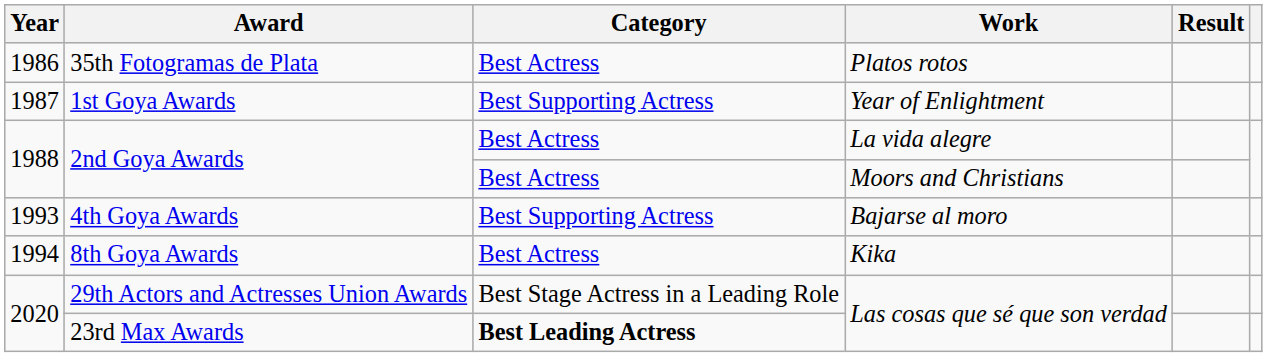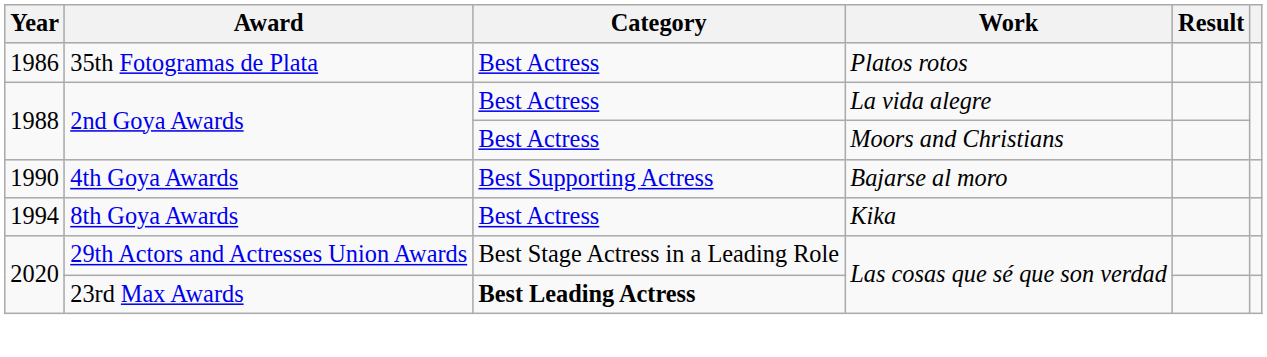 <table class="wikitable sortable">
 <tr>
 <th>Year</th>
 <th>Award</th>
 <th>Category</th>
 <th>Work</th>
 <th>Result</th>
 <th class = "unsortable"></th>
 </tr>
 <tr>
 <td align = "center">1986</td>
 <td>35th <a href='#'>Fotogramas de Plata</a></td>
 <td><a href='#'>Best Actress</a></td>
 <td><em>Platos rotos</em></td>
 <td></td>
 <td align = "center"></td>
 </tr>
 <tr>
-<td align = "center">1987</td>
-<td><a href='#'>1st Goya Awards</a></td>
-<td><a href='#'>Best Supporting Actress</a></td>
-<td><em>Year of Enlightment</em></td>
-<td></td>
-<td align = "center"></td>
-</tr>
-<tr>
 <td rowspan = "2" align = "center">1988</td>
 <td rowspan = "2"><a href='#'>2nd Goya Awards</a></td>
 <td><a href='#'>Best Actress</a></td>
 <td><em>La vida alegre</em></td>
 <td></td>
 <td align = "center" rowspan = "2"></td>
 </tr>
 <tr>
 <td><a href='#'>Best Actress</a></td>
 <td><em>Moors and Christians</em></td>
 <td></td>
 </tr>
 <tr>
-<td align = "center">1993</td>
+<td align = "center">1990</td>
 <td><a href='#'>4th Goya Awards</a></td>
 <td><a href='#'>Best Supporting Actress</a></td>
 <td><em>Bajarse al moro</em></td>
 <td></td>
 <td align = "center"></td>
 </tr>
 <tr>
 <td align = "center">1994</td>
 <td><a href='#'>8th Goya Awards</a></td>
 <td><a href='#'>Best Actress</a></td>
 <td><em>Kika</em></td>
 <td></td>
 <td align = "center"></td>
 </tr>
 <tr>
 <td rowspan = "2" align = "center">2020</td>
 <td><a href='#'>29th Actors and Actresses Union Awards</a></td>
 <td>Best Stage Actress in a Leading Role</td>
 <td rowspan = "2"><em>Las cosas que sé que son verdad</em></td>
 <td></td>
 <td align = "center"></td>
 </tr>
 <tr>
 <td>23rd <a href='#'>Max Awards</a></td>
 <td><strong>Best Leading Actress</strong></td>
 <td></td>
 <td align = "center"></td>
 </tr>
 </table>
